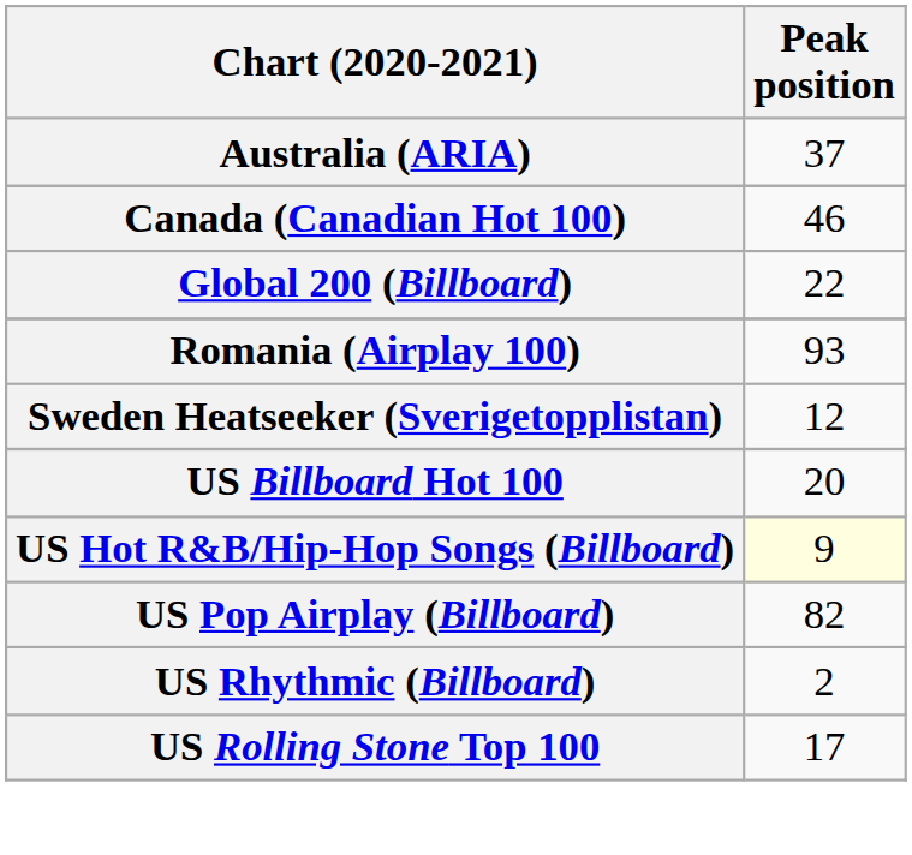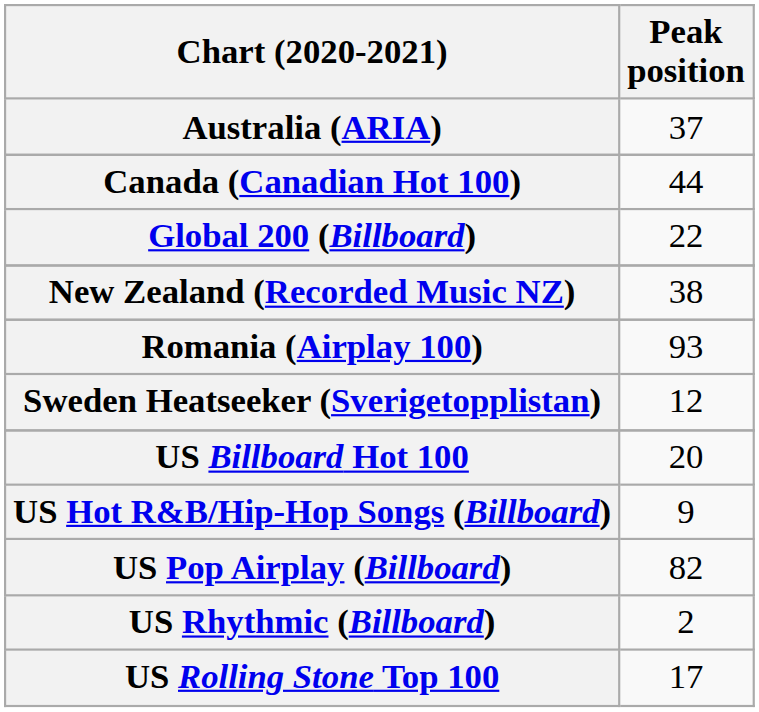 <table class="wikitable sortable plainrowheaders" style="text-align:center">
 <tr>
 <th scope="col">Chart (2020-2021)</th>
 <th scope="col">Peak<br>position</th>
 </tr>
 <tr>
 <th scope="row">Australia (<a href='#'>ARIA</a>)</th>
 <td>37</td>
 </tr>
 <tr>
 </tr>
 <tr>
 <th scope="row">Canada (<a href='#'>Canadian Hot 100</a>)</th>
-<td>46</td>
+<td>44</td>
 </tr>
 <tr>
 <th scope="row"><a href='#'>Global 200</a> (<em><a href='#'>Billboard</a></em>)</th>
 <td>22</td>
 </tr>
 <tr>
+</tr>
+<tr>
+<th scope="row">New Zealand (<a href='#'>Recorded Music NZ</a>)</th>
+<td>38</td>
 </tr>
 <tr>
 </tr>
 <tr>
 <th scope="row">Romania (<a href='#'>Airplay 100</a>)</th>
 <td>93</td>
 </tr>
 <tr>
 <th scope="row">Sweden Heatseeker (<a href='#'>Sverigetopplistan</a>)</th>
 <td>12</td>
 </tr>
 <tr>
 </tr>
 <tr>
 </tr>
 <tr>
 <th scope="row">US <a href='#'><em>Billboard</em> Hot 100</a></th>
 <td>20</td>
 </tr>
 <tr>
 <th scope="row">US <a href='#'>Hot R&B/Hip-Hop Songs</a> (<em><a href='#'>Billboard</a></em>)</th>
-<td style="background: lightyellow;">9</td>
+<td>9</td>
 </tr>
 <tr>
 <th scope="row">US <a href='#'>Pop Airplay</a> (<em><a href='#'>Billboard</a></em>)</th>
 <td>82</td>
 </tr>
 <tr>
 <th scope="row">US <a href='#'>Rhythmic</a> (<em><a href='#'>Billboard</a></em>)</th>
 <td>2</td>
 </tr>
 <tr>
 <th scope="row">US <a href='#'><em>Rolling Stone</em> Top 100</a></th>
 <td>17</td>
 </tr>
 </table>
